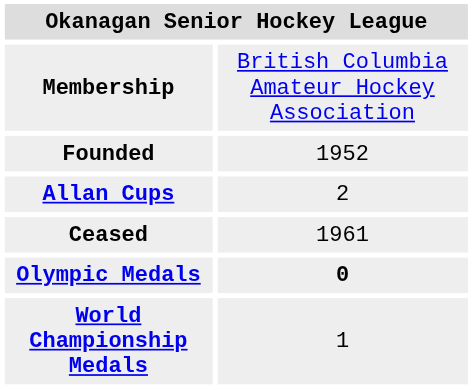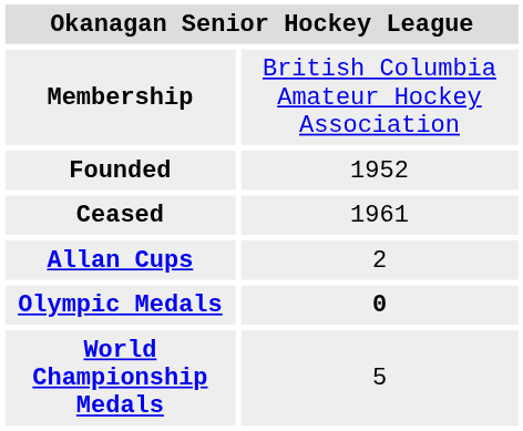 <table border=0 align=right cellpadding=3 cellspacing=3 width=280 style = "margin-left: 0.5em">
 <tr align="center" bgcolor="#dddddd">
 <td colspan=2><strong>Okanagan Senior Hockey League</strong></td>
 </tr>
 <tr align="center"  bgcolor="#eeeeee">
 <td><strong>Membership</strong></td>
 <td><a href='#'>British Columbia Amateur Hockey Association</a></td>
 </tr>
 <tr align="center"  bgcolor="#eeeeee">
 <td><strong>Founded</strong></td>
 <td>1952</td>
 </tr>
 <tr align="center"  bgcolor="#eeeeee">
+<td><strong>Ceased</strong></td>
+<td>1961</td>
+</tr>
+<tr align="center"  bgcolor="#eeeeee">
 <td><strong><a href='#'>Allan Cups</a></strong></td>
 <td>2</td>
-</tr>
-<tr align="center"  bgcolor="#eeeeee">
-<td><strong>Ceased</strong></td>
-<td>1961</td>
 </tr>
 <tr align="center"  bgcolor="#eeeeee">
 <td><strong><a href='#'>Olympic Medals</a></strong></td>
 <td><strong>0</strong></td>
 </tr>
 <tr align="center"  bgcolor="#eeeeee">
 <td><strong><a href='#'>World Championship Medals</a></strong></td>
-<td>1</td>
+<td>5</td>
 </tr>
 </table>
